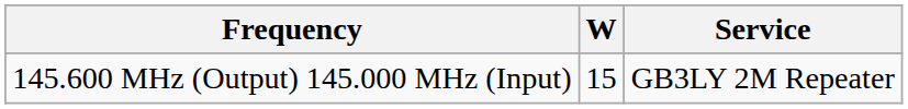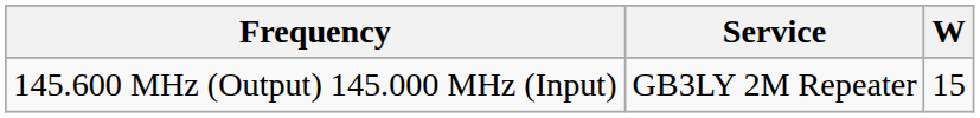 <table class="wikitable sortable">
 <tr>
 <th>Frequency</th>
+<th>Service</th>
 <th>W</th>
-<th>Service</th>
 </tr>
 <tr>
 <td>145.600 MHz (Output) 145.000 MHz (Input)</td>
+<td>GB3LY 2M Repeater</td>
 <td>15</td>
-<td>GB3LY 2M Repeater</td>
 </tr>
 </table>
